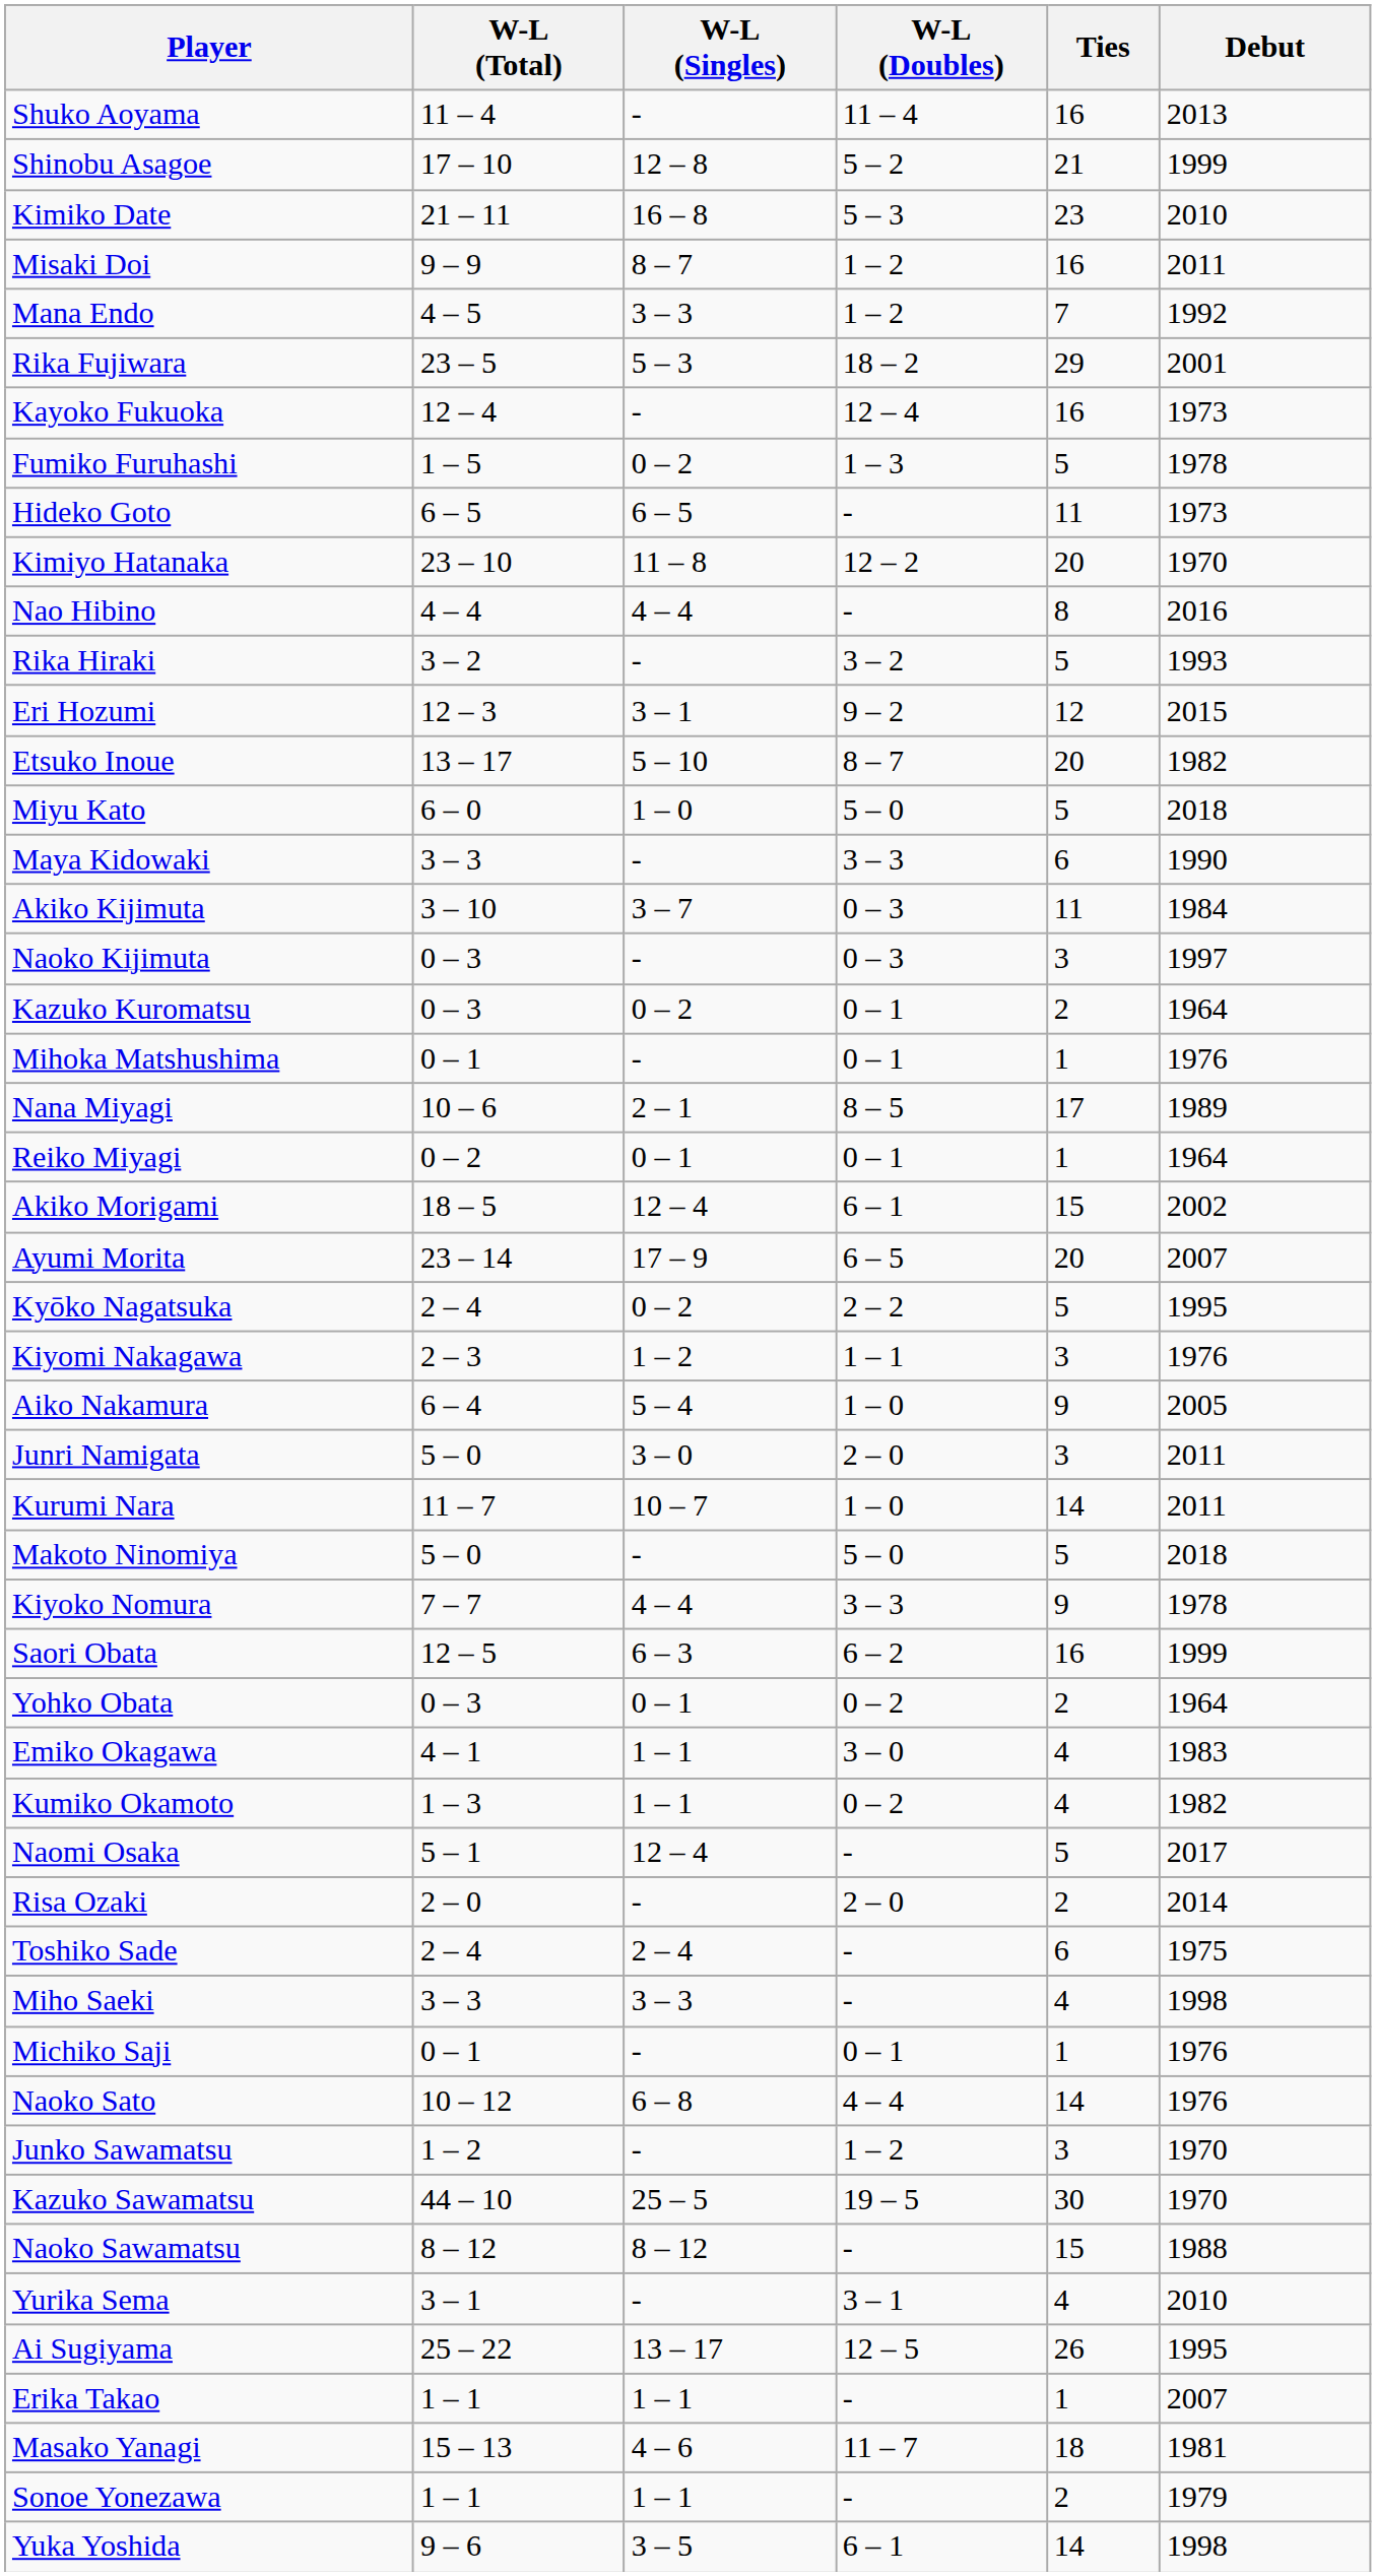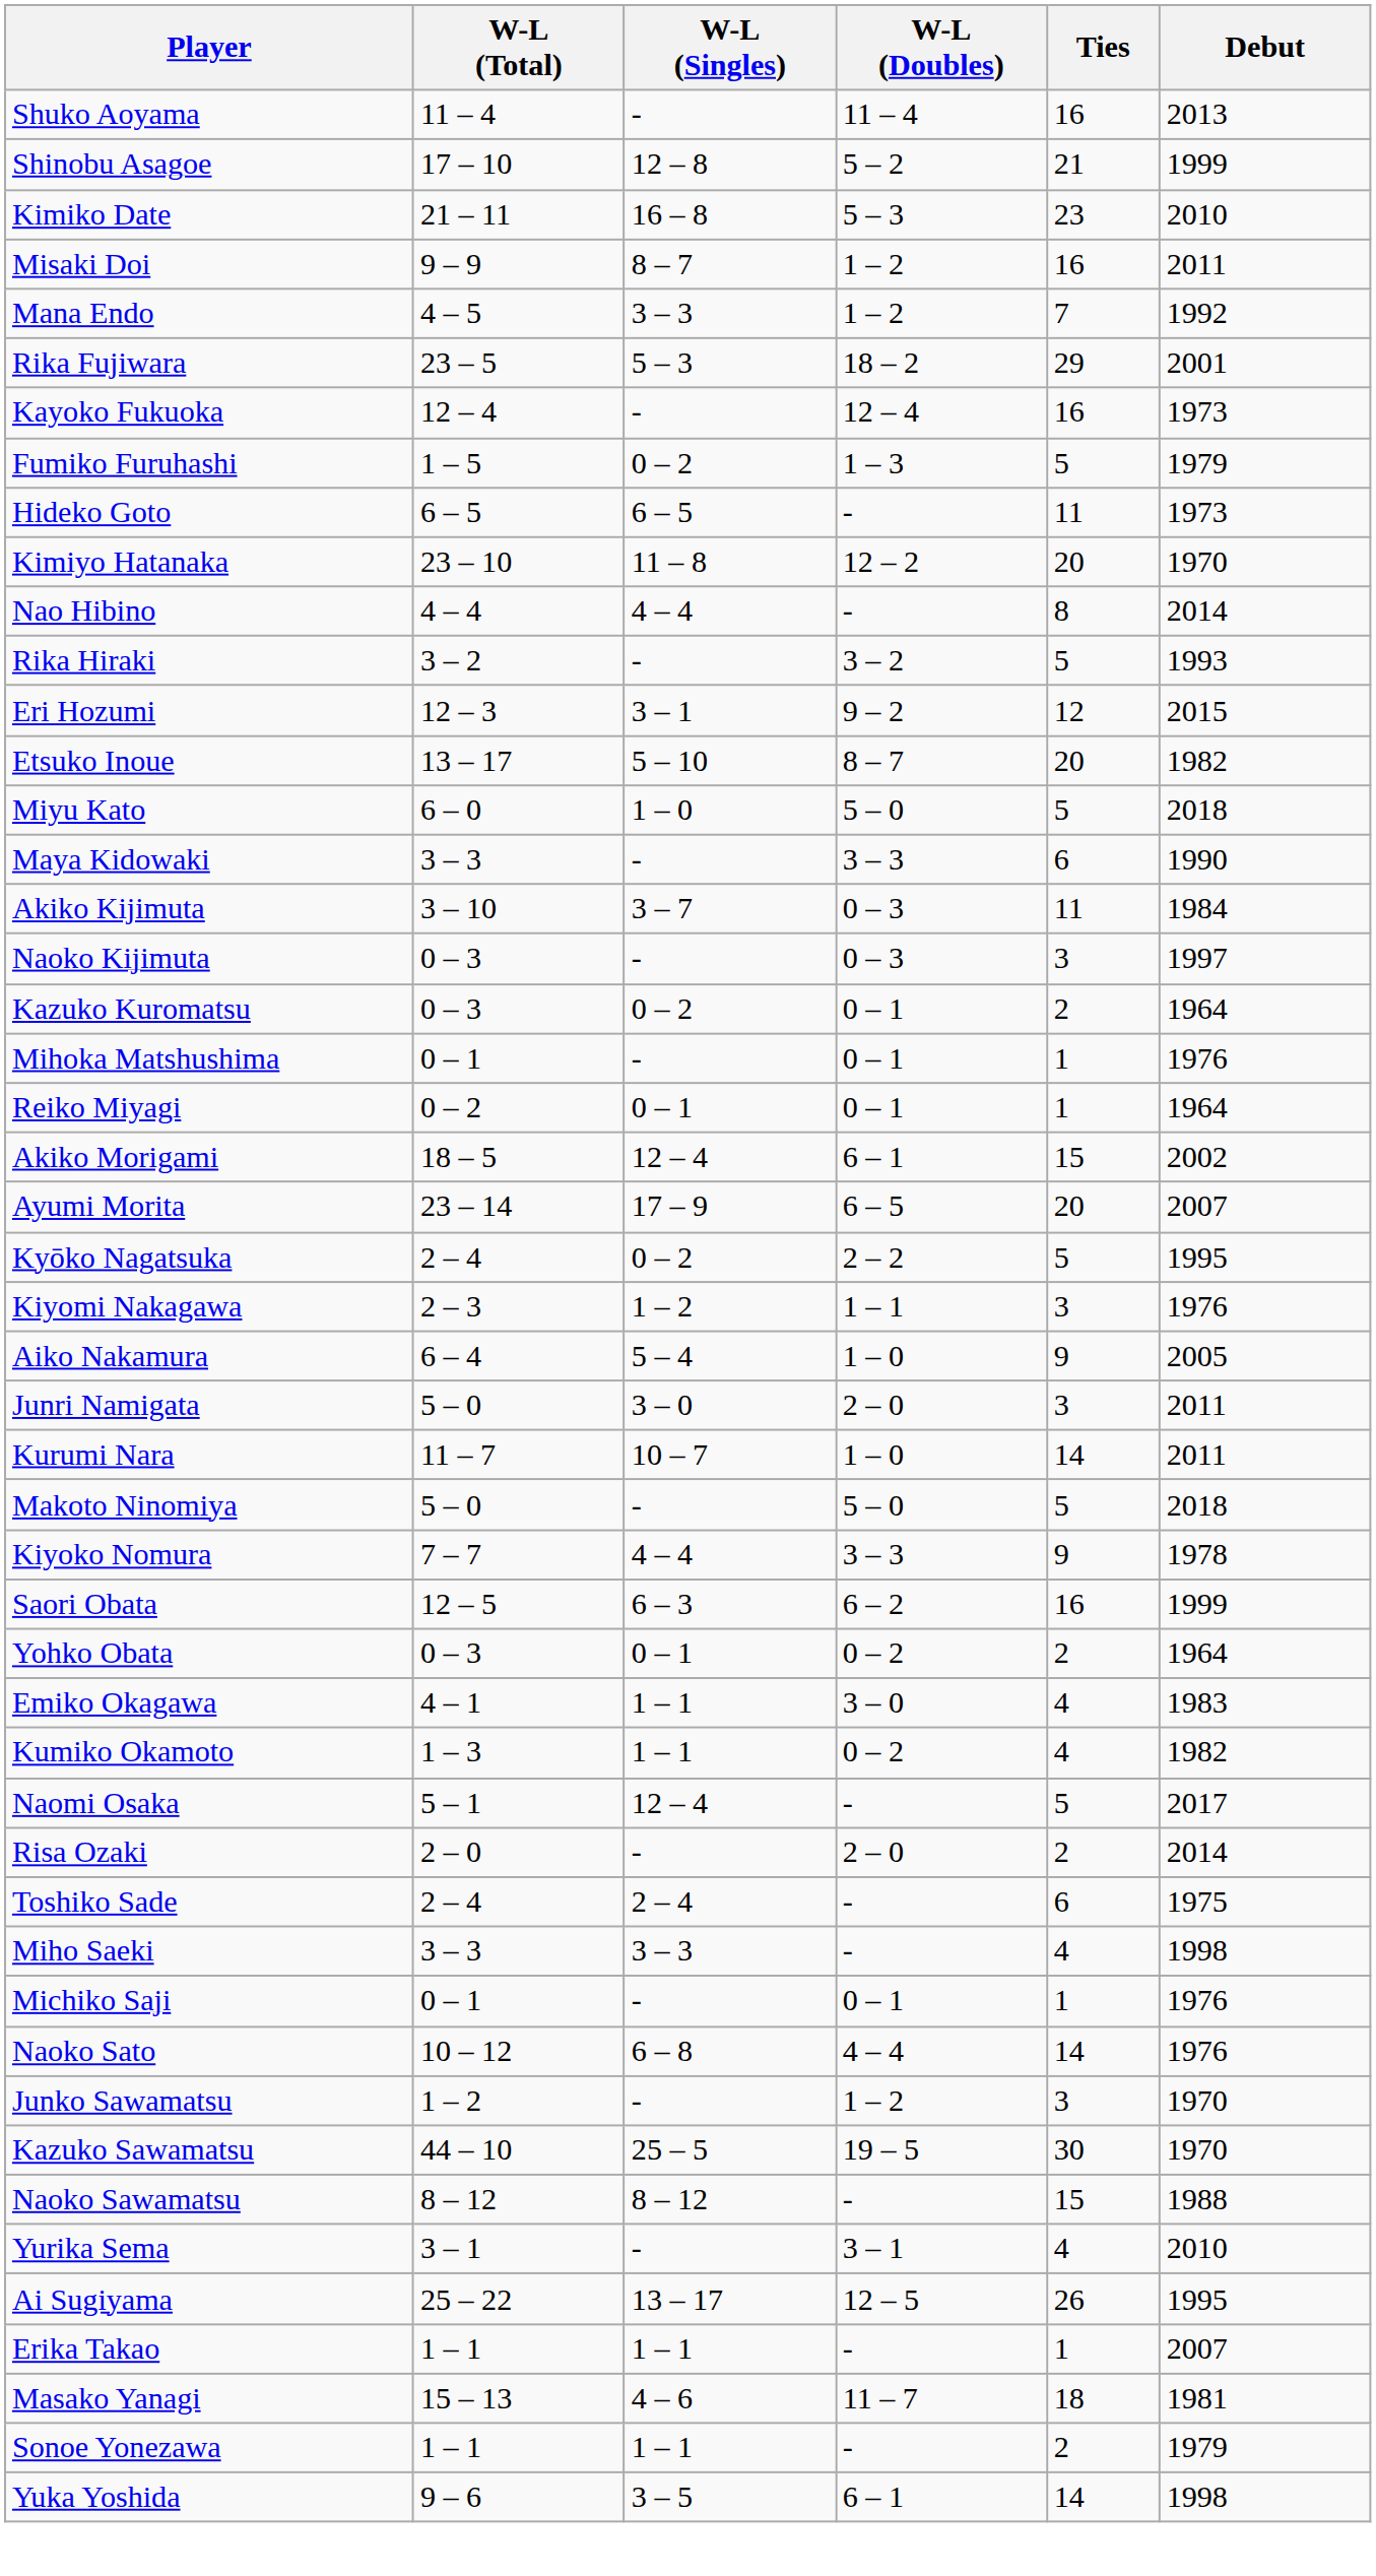 <table class="wikitable sortable" style=font-size:97%>
 <tr>
 <th width=200><a href='#'>Player</a></th>
 <th width=100>W-L<br>(Total)</th>
 <th width=100>W-L<br>(<a href='#'>Singles</a>)</th>
 <th width=100>W-L<br>(<a href='#'>Doubles</a>)</th>
 <th width=50>Ties</th>
 <th width=100>Debut</th>
 </tr>
 <tr>
 <td><a href='#'>Shuko Aoyama</a></td>
 <td>11 – 4</td>
 <td>-</td>
 <td>11 – 4</td>
 <td>16</td>
 <td>2013</td>
 </tr>
 <tr>
 <td><a href='#'>Shinobu Asagoe</a></td>
 <td>17 – 10</td>
 <td>12 – 8</td>
 <td>5 – 2</td>
 <td>21</td>
 <td>1999</td>
 </tr>
 <tr>
 <td><a href='#'>Kimiko Date</a></td>
 <td>21 – 11</td>
 <td>16 – 8</td>
 <td>5 – 3</td>
 <td>23</td>
 <td>2010</td>
 </tr>
 <tr>
 <td><a href='#'>Misaki Doi</a></td>
 <td>9 – 9</td>
 <td>8 – 7</td>
 <td>1 – 2</td>
 <td>16</td>
 <td>2011</td>
 </tr>
 <tr>
 <td><a href='#'>Mana Endo</a></td>
 <td>4 – 5</td>
 <td>3 – 3</td>
 <td>1 – 2</td>
 <td>7</td>
 <td>1992</td>
 </tr>
 <tr>
 <td><a href='#'>Rika Fujiwara</a></td>
 <td>23 – 5</td>
 <td>5 – 3</td>
 <td>18 – 2</td>
 <td>29</td>
 <td>2001</td>
 </tr>
 <tr>
 <td><a href='#'>Kayoko Fukuoka</a></td>
 <td>12 – 4</td>
 <td>-</td>
 <td>12 – 4</td>
 <td>16</td>
 <td>1973</td>
 </tr>
 <tr>
 <td><a href='#'>Fumiko Furuhashi</a></td>
 <td>1 – 5</td>
 <td>0 – 2</td>
 <td>1 – 3</td>
 <td>5</td>
-<td>1978</td>
+<td>1979</td>
 </tr>
 <tr>
 <td><a href='#'>Hideko Goto</a></td>
 <td>6 – 5</td>
 <td>6 – 5</td>
 <td>-</td>
 <td>11</td>
 <td>1973</td>
 </tr>
 <tr>
 <td><a href='#'>Kimiyo Hatanaka</a></td>
 <td>23 – 10</td>
 <td>11 – 8</td>
 <td>12 – 2</td>
 <td>20</td>
 <td>1970</td>
 </tr>
 <tr>
 <td><a href='#'>Nao Hibino</a></td>
 <td>4 – 4</td>
 <td>4 – 4</td>
 <td>-</td>
 <td>8</td>
-<td>2016</td>
+<td>2014</td>
 </tr>
 <tr>
 <td><a href='#'>Rika Hiraki</a></td>
 <td>3 – 2</td>
 <td>-</td>
 <td>3 – 2</td>
 <td>5</td>
 <td>1993</td>
 </tr>
 <tr>
 <td><a href='#'>Eri Hozumi</a></td>
 <td>12 – 3</td>
 <td>3 – 1</td>
 <td>9 – 2</td>
 <td>12</td>
 <td>2015</td>
 </tr>
 <tr>
 <td><a href='#'>Etsuko Inoue</a></td>
 <td>13 – 17</td>
 <td>5 – 10</td>
 <td>8 – 7</td>
 <td>20</td>
 <td>1982</td>
 </tr>
 <tr>
 <td><a href='#'>Miyu Kato</a></td>
 <td>6 – 0</td>
 <td>1 – 0</td>
 <td>5 – 0</td>
 <td>5</td>
 <td>2018</td>
 </tr>
 <tr>
 <td><a href='#'>Maya Kidowaki</a></td>
 <td>3 – 3</td>
 <td>-</td>
 <td>3 – 3</td>
 <td>6</td>
 <td>1990</td>
 </tr>
 <tr>
 <td><a href='#'>Akiko Kijimuta</a></td>
 <td>3 – 10</td>
 <td>3 – 7</td>
 <td>0 – 3</td>
 <td>11</td>
 <td>1984</td>
 </tr>
 <tr>
 <td><a href='#'>Naoko Kijimuta</a></td>
 <td>0 – 3</td>
 <td>-</td>
 <td>0 – 3</td>
 <td>3</td>
 <td>1997</td>
 </tr>
 <tr>
 <td><a href='#'>Kazuko Kuromatsu</a></td>
 <td>0 – 3</td>
 <td>0 – 2</td>
 <td>0 – 1</td>
 <td>2</td>
 <td>1964</td>
 </tr>
 <tr>
 <td><a href='#'>Mihoka Matshushima</a></td>
 <td>0 – 1</td>
 <td>-</td>
 <td>0 – 1</td>
 <td>1</td>
 <td>1976</td>
-</tr>
-<tr>
-<td><a href='#'>Nana Miyagi</a></td>
-<td>10 – 6</td>
-<td>2 – 1</td>
-<td>8 – 5</td>
-<td>17</td>
-<td>1989</td>
 </tr>
 <tr>
 <td><a href='#'>Reiko Miyagi</a></td>
 <td>0 – 2</td>
 <td>0 – 1</td>
 <td>0 – 1</td>
 <td>1</td>
 <td>1964</td>
 </tr>
 <tr>
 <td><a href='#'>Akiko Morigami</a></td>
 <td>18 – 5</td>
 <td>12 – 4</td>
 <td>6 – 1</td>
 <td>15</td>
 <td>2002</td>
 </tr>
 <tr>
 <td><a href='#'>Ayumi Morita</a></td>
 <td>23 – 14</td>
 <td>17 – 9</td>
 <td>6 – 5</td>
 <td>20</td>
 <td>2007</td>
 </tr>
 <tr>
 <td><a href='#'>Kyōko Nagatsuka</a></td>
 <td>2 – 4</td>
 <td>0 – 2</td>
 <td>2 – 2</td>
 <td>5</td>
 <td>1995</td>
 </tr>
 <tr>
 <td><a href='#'>Kiyomi Nakagawa</a></td>
 <td>2 – 3</td>
 <td>1 – 2</td>
 <td>1 – 1</td>
 <td>3</td>
 <td>1976</td>
 </tr>
 <tr>
 <td><a href='#'>Aiko Nakamura</a></td>
 <td>6 – 4</td>
 <td>5 – 4</td>
 <td>1 – 0</td>
 <td>9</td>
 <td>2005</td>
 </tr>
 <tr>
 <td><a href='#'>Junri Namigata</a></td>
 <td>5 – 0</td>
 <td>3 – 0</td>
 <td>2 – 0</td>
 <td>3</td>
 <td>2011</td>
 </tr>
 <tr>
 <td><a href='#'>Kurumi Nara</a></td>
 <td>11 – 7</td>
 <td>10 – 7</td>
 <td>1 – 0</td>
 <td>14</td>
 <td>2011</td>
 </tr>
 <tr>
 <td><a href='#'>Makoto Ninomiya</a></td>
 <td>5 – 0</td>
 <td>-</td>
 <td>5 – 0</td>
 <td>5</td>
 <td>2018</td>
 </tr>
 <tr>
 <td><a href='#'>Kiyoko Nomura</a></td>
 <td>7 – 7</td>
 <td>4 – 4</td>
 <td>3 – 3</td>
 <td>9</td>
 <td>1978</td>
 </tr>
 <tr>
 <td><a href='#'>Saori Obata</a></td>
 <td>12 – 5</td>
 <td>6 – 3</td>
 <td>6 – 2</td>
 <td>16</td>
 <td>1999</td>
 </tr>
 <tr>
 <td><a href='#'>Yohko Obata</a></td>
 <td>0 – 3</td>
 <td>0 – 1</td>
 <td>0 – 2</td>
 <td>2</td>
 <td>1964</td>
 </tr>
 <tr>
 <td><a href='#'>Emiko Okagawa</a></td>
 <td>4 – 1</td>
 <td>1 – 1</td>
 <td>3 – 0</td>
 <td>4</td>
 <td>1983</td>
 </tr>
 <tr>
 <td><a href='#'>Kumiko Okamoto</a></td>
 <td>1 – 3</td>
 <td>1 – 1</td>
 <td>0 – 2</td>
 <td>4</td>
 <td>1982</td>
 </tr>
 <tr>
 <td><a href='#'>Naomi Osaka</a></td>
 <td>5 – 1</td>
 <td>12 – 4</td>
 <td>-</td>
 <td>5</td>
 <td>2017</td>
 </tr>
 <tr>
 <td><a href='#'>Risa Ozaki</a></td>
 <td>2 – 0</td>
 <td>-</td>
 <td>2 – 0</td>
 <td>2</td>
 <td>2014</td>
 </tr>
 <tr>
 <td><a href='#'>Toshiko Sade</a></td>
 <td>2 – 4</td>
 <td>2 – 4</td>
 <td>-</td>
 <td>6</td>
 <td>1975</td>
 </tr>
 <tr>
 <td><a href='#'>Miho Saeki</a></td>
 <td>3 – 3</td>
 <td>3 – 3</td>
 <td>-</td>
 <td>4</td>
 <td>1998</td>
 </tr>
 <tr>
 <td><a href='#'>Michiko Saji</a></td>
 <td>0 – 1</td>
 <td>-</td>
 <td>0 – 1</td>
 <td>1</td>
 <td>1976</td>
 </tr>
 <tr>
 <td><a href='#'>Naoko Sato</a></td>
 <td>10 – 12</td>
 <td>6 – 8</td>
 <td>4 – 4</td>
 <td>14</td>
 <td>1976</td>
 </tr>
 <tr>
 <td><a href='#'>Junko Sawamatsu</a></td>
 <td>1 – 2</td>
 <td>-</td>
 <td>1 – 2</td>
 <td>3</td>
 <td>1970</td>
 </tr>
 <tr>
 <td><a href='#'>Kazuko Sawamatsu</a></td>
 <td>44 – 10</td>
 <td>25 – 5</td>
 <td>19 – 5</td>
 <td>30</td>
 <td>1970</td>
 </tr>
 <tr>
 <td><a href='#'>Naoko Sawamatsu</a></td>
 <td>8 – 12</td>
 <td>8 – 12</td>
 <td>-</td>
 <td>15</td>
 <td>1988</td>
 </tr>
 <tr>
 <td><a href='#'>Yurika Sema</a></td>
 <td>3 – 1</td>
 <td>-</td>
 <td>3 – 1</td>
 <td>4</td>
 <td>2010</td>
 </tr>
 <tr>
 <td><a href='#'>Ai Sugiyama</a></td>
 <td>25 – 22</td>
 <td>13 – 17</td>
 <td>12 – 5</td>
 <td>26</td>
 <td>1995</td>
 </tr>
 <tr>
 <td><a href='#'>Erika Takao</a></td>
 <td>1 – 1</td>
 <td>1 – 1</td>
 <td>-</td>
 <td>1</td>
 <td>2007</td>
 </tr>
 <tr>
 <td><a href='#'>Masako Yanagi</a></td>
 <td>15 – 13</td>
 <td>4 – 6</td>
 <td>11 – 7</td>
 <td>18</td>
 <td>1981</td>
 </tr>
 <tr>
 <td><a href='#'>Sonoe Yonezawa</a></td>
 <td>1 – 1</td>
 <td>1 – 1</td>
 <td>-</td>
 <td>2</td>
 <td>1979</td>
 </tr>
 <tr>
 <td><a href='#'>Yuka Yoshida</a></td>
 <td>9 – 6</td>
 <td>3 – 5</td>
 <td>6 – 1</td>
 <td>14</td>
 <td>1998</td>
 </tr>
 </table>
